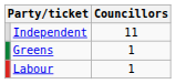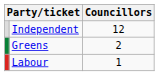 <table class="wikitable">
 <tr>
 <th colspan=2>Party/ticket</th>
 <th>Councillors</th>
 </tr>
 <tr>
 <td style="background:#DDDDDD"></td>
 <td><a href='#'>Independent</a></td>
-<td style="text-align: center;">11</td>
+<td style="text-align: center;">12</td>
 </tr>
 <tr>
 <td style="background:#098137"></td>
 <td><a href='#'>Greens</a></td>
-<td style="text-align: center;">1</td>
+<td style="text-align: center;">2</td>
 </tr>
 <tr>
 <td style="background:#DC241f"></td>
 <td><a href='#'>Labour</a></td>
 <td style="text-align: center;">1</td>
 </tr>
 </table>
